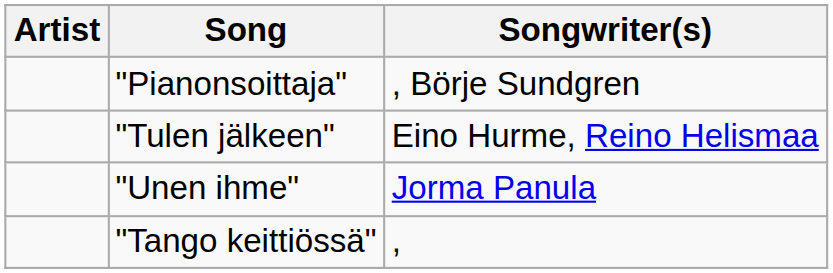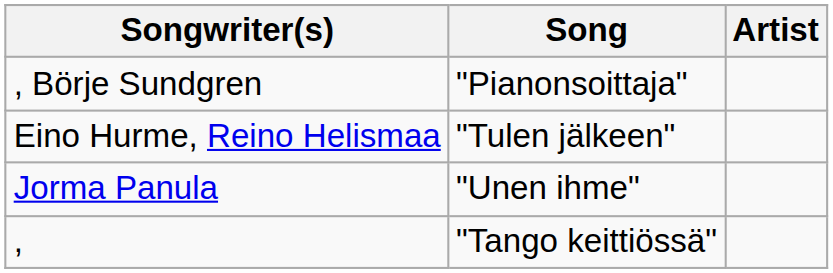 <table class="sortable wikitable" style="margin: 1em auto 1em auto">
 <tr>
+<th>Songwriter(s)</th>
+<th>Song</th>
 <th>Artist</th>
-<th>Song</th>
-<th>Songwriter(s)</th>
 </tr>
 <tr>
+<td>, Börje Sundgren</td>
+<td>"Pianonsoittaja"</td>
 <td></td>
-<td>"Pianonsoittaja"</td>
-<td>, Börje Sundgren</td>
 </tr>
 <tr>
+<td>Eino Hurme, <a href='#'>Reino Helismaa</a></td>
+<td>"Tulen jälkeen"</td>
 <td></td>
-<td>"Tulen jälkeen"</td>
-<td>Eino Hurme, <a href='#'>Reino Helismaa</a></td>
 </tr>
 <tr>
+<td><a href='#'>Jorma Panula</a></td>
+<td>"Unen ihme"</td>
 <td></td>
-<td>"Unen ihme"</td>
-<td><a href='#'>Jorma Panula</a></td>
 </tr>
 <tr>
+<td>, </td>
+<td>"Tango keittiössä"</td>
 <td></td>
-<td>"Tango keittiössä"</td>
-<td>, </td>
 </tr>
 </table>
